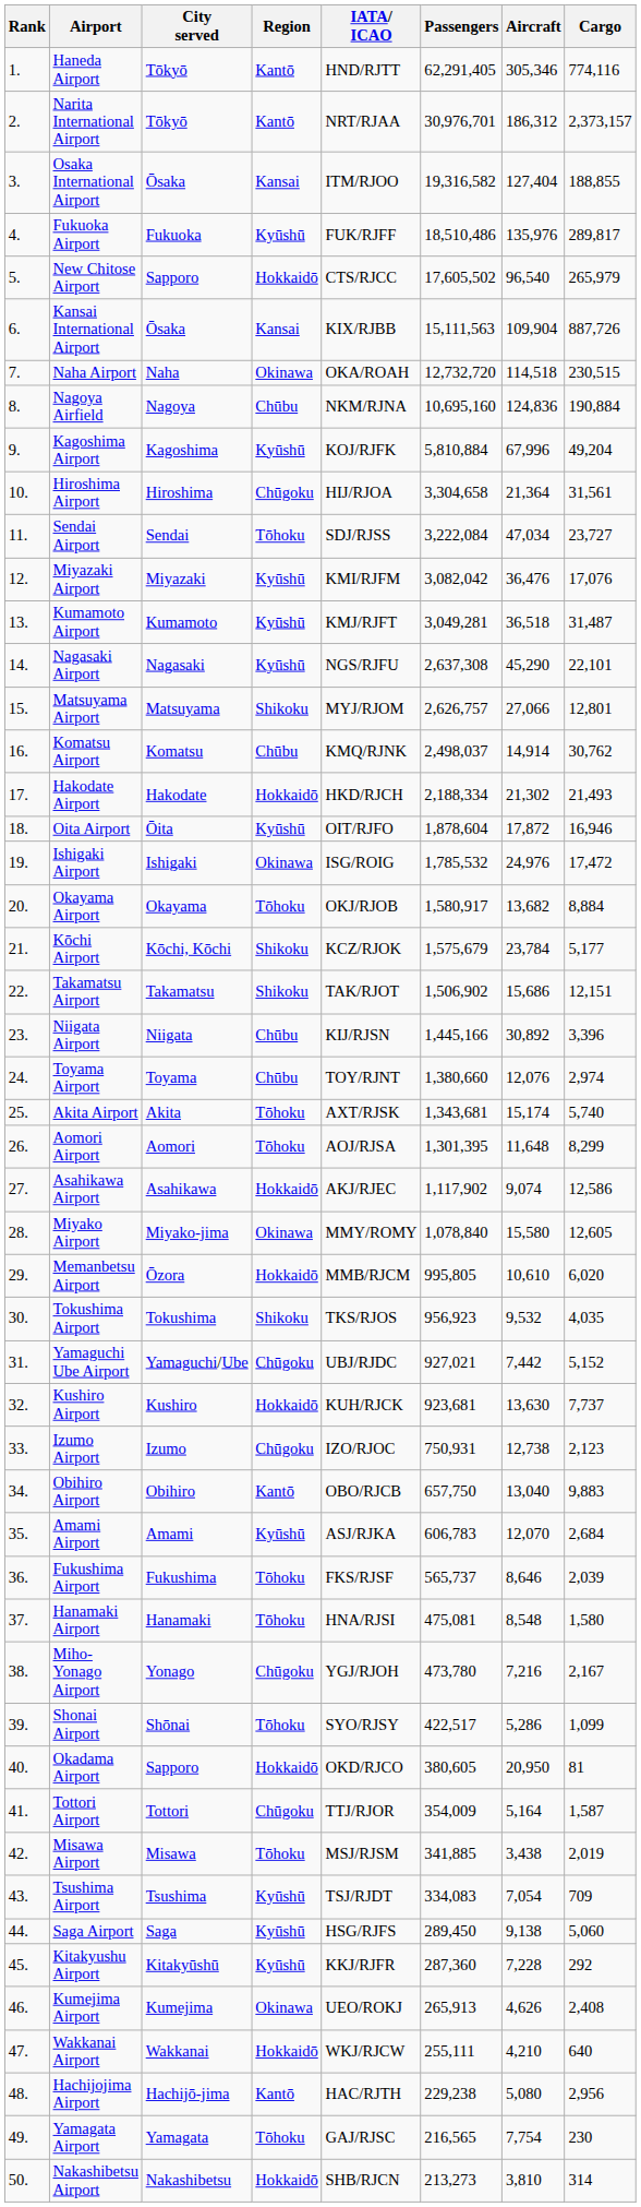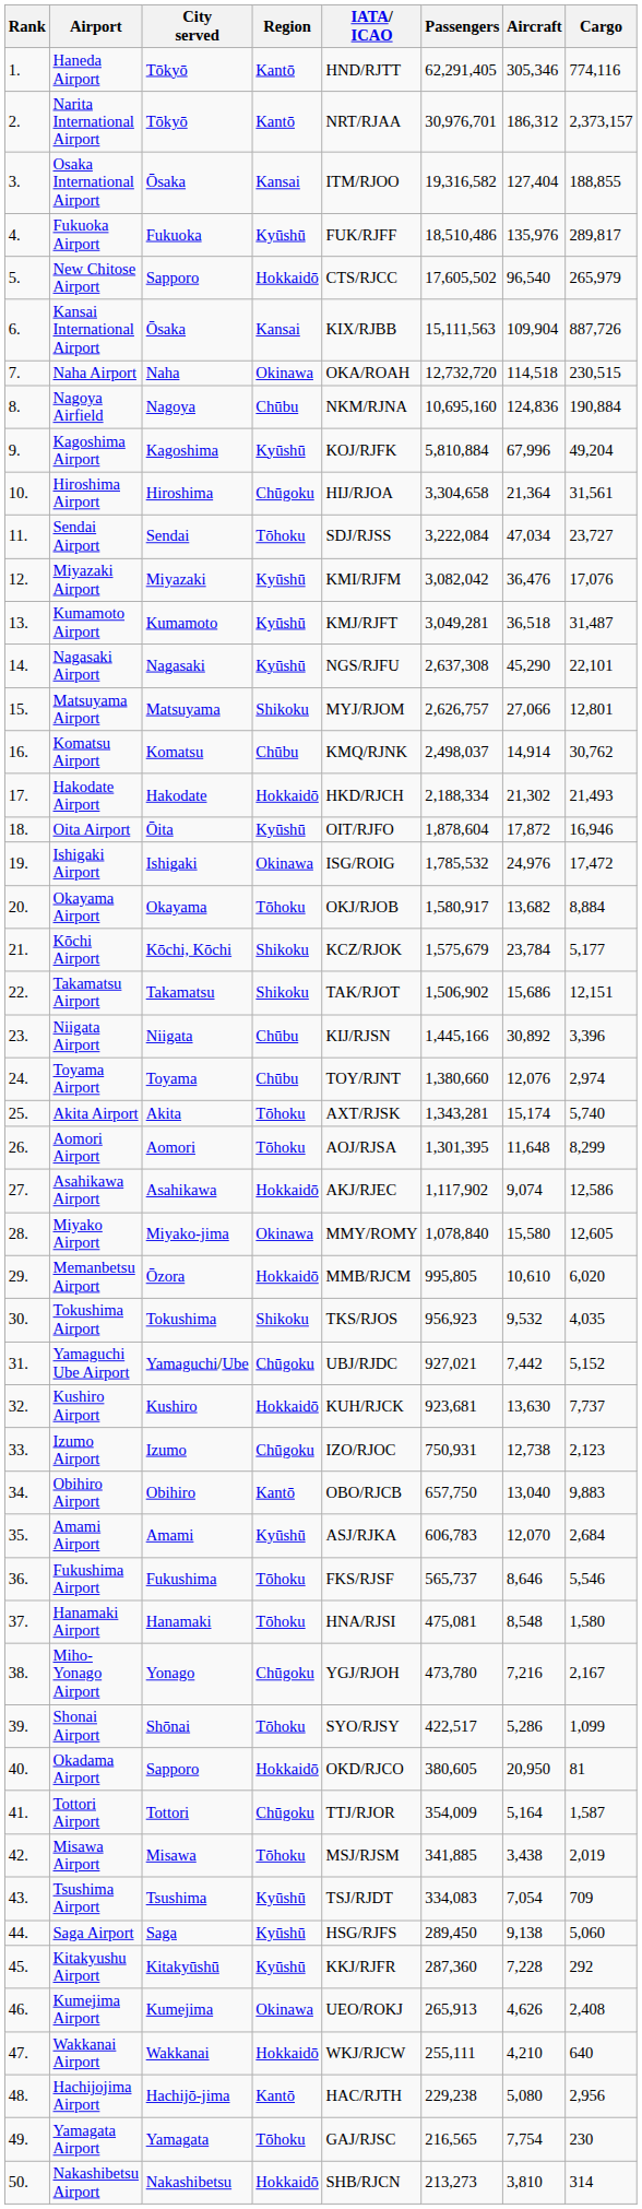 <table class="wikitable sortable">
 <tr>
 <th>Rank</th>
 <th>Airport</th>
 <th>City<br>served</th>
 <th>Region</th>
 <th><a href='#'>IATA</a>/<br><a href='#'>ICAO</a></th>
 <th>Passengers</th>
 <th>Aircraft</th>
 <th>Cargo</th>
 </tr>
 <tr>
 <td>1.</td>
 <td><a href='#'>Haneda Airport</a></td>
 <td><a href='#'>Tōkyō</a></td>
 <td><a href='#'>Kantō</a></td>
 <td>HND/RJTT</td>
 <td>62,291,405</td>
 <td>305,346</td>
 <td>774,116</td>
 </tr>
 <tr>
 <td>2.</td>
 <td><a href='#'>Narita International Airport</a></td>
 <td><a href='#'>Tōkyō</a></td>
 <td><a href='#'>Kantō</a></td>
 <td>NRT/RJAA</td>
 <td>30,976,701</td>
 <td>186,312</td>
 <td>2,373,157</td>
 </tr>
 <tr>
 <td>3.</td>
 <td><a href='#'>Osaka International Airport</a></td>
 <td><a href='#'>Ōsaka</a></td>
 <td><a href='#'>Kansai</a></td>
 <td>ITM/RJOO</td>
 <td>19,316,582</td>
 <td>127,404</td>
 <td>188,855</td>
 </tr>
 <tr>
 <td>4.</td>
 <td><a href='#'>Fukuoka Airport</a></td>
 <td><a href='#'>Fukuoka</a></td>
 <td><a href='#'>Kyūshū</a></td>
 <td>FUK/RJFF</td>
 <td>18,510,486</td>
 <td>135,976</td>
 <td>289,817</td>
 </tr>
 <tr>
 <td>5.</td>
 <td><a href='#'>New Chitose Airport</a></td>
 <td><a href='#'>Sapporo</a></td>
 <td><a href='#'>Hokkaidō</a></td>
 <td>CTS/RJCC</td>
 <td>17,605,502</td>
 <td>96,540</td>
 <td>265,979</td>
 </tr>
 <tr>
 <td>6.</td>
 <td><a href='#'>Kansai International Airport</a></td>
 <td><a href='#'>Ōsaka</a></td>
 <td><a href='#'>Kansai</a></td>
 <td>KIX/RJBB</td>
 <td>15,111,563</td>
 <td>109,904</td>
 <td>887,726</td>
 </tr>
 <tr>
 <td>7.</td>
 <td><a href='#'>Naha Airport</a></td>
 <td><a href='#'>Naha</a></td>
 <td><a href='#'>Okinawa</a></td>
 <td>OKA/ROAH</td>
 <td>12,732,720</td>
 <td>114,518</td>
 <td>230,515</td>
 </tr>
 <tr>
 <td>8.</td>
 <td><a href='#'>Nagoya Airfield</a></td>
 <td><a href='#'>Nagoya</a></td>
 <td><a href='#'>Chūbu</a></td>
 <td>NKM/RJNA</td>
 <td>10,695,160</td>
 <td>124,836</td>
 <td>190,884</td>
 </tr>
 <tr>
 <td>9.</td>
 <td><a href='#'>Kagoshima Airport</a></td>
 <td><a href='#'>Kagoshima</a></td>
 <td><a href='#'>Kyūshū</a></td>
 <td>KOJ/RJFK</td>
 <td>5,810,884</td>
 <td>67,996</td>
 <td>49,204</td>
 </tr>
 <tr>
 <td>10.</td>
 <td><a href='#'>Hiroshima Airport</a></td>
 <td><a href='#'>Hiroshima</a></td>
 <td><a href='#'>Chūgoku</a></td>
 <td>HIJ/RJOA</td>
 <td>3,304,658</td>
 <td>21,364</td>
 <td>31,561</td>
 </tr>
 <tr>
 <td>11.</td>
 <td><a href='#'>Sendai Airport</a></td>
 <td><a href='#'>Sendai</a></td>
 <td><a href='#'>Tōhoku</a></td>
 <td>SDJ/RJSS</td>
 <td>3,222,084</td>
 <td>47,034</td>
 <td>23,727</td>
 </tr>
 <tr>
 <td>12.</td>
 <td><a href='#'>Miyazaki Airport</a></td>
 <td><a href='#'>Miyazaki</a></td>
 <td><a href='#'>Kyūshū</a></td>
 <td>KMI/RJFM</td>
 <td>3,082,042</td>
 <td>36,476</td>
 <td>17,076</td>
 </tr>
 <tr>
 <td>13.</td>
 <td><a href='#'>Kumamoto Airport</a></td>
 <td><a href='#'>Kumamoto</a></td>
 <td><a href='#'>Kyūshū</a></td>
 <td>KMJ/RJFT</td>
 <td>3,049,281</td>
 <td>36,518</td>
 <td>31,487</td>
 </tr>
 <tr>
 <td>14.</td>
 <td><a href='#'>Nagasaki Airport</a></td>
 <td><a href='#'>Nagasaki</a></td>
 <td><a href='#'>Kyūshū</a></td>
 <td>NGS/RJFU</td>
 <td>2,637,308</td>
 <td>45,290</td>
 <td>22,101</td>
 </tr>
 <tr>
 <td>15.</td>
 <td><a href='#'>Matsuyama Airport</a></td>
 <td><a href='#'>Matsuyama</a></td>
 <td><a href='#'>Shikoku</a></td>
 <td>MYJ/RJOM</td>
 <td>2,626,757</td>
 <td>27,066</td>
 <td>12,801</td>
 </tr>
 <tr>
 <td>16.</td>
 <td><a href='#'>Komatsu Airport</a></td>
 <td><a href='#'>Komatsu</a></td>
 <td><a href='#'>Chūbu</a></td>
 <td>KMQ/RJNK</td>
 <td>2,498,037</td>
 <td>14,914</td>
 <td>30,762</td>
 </tr>
 <tr>
 <td>17.</td>
 <td><a href='#'>Hakodate Airport</a></td>
 <td><a href='#'>Hakodate</a></td>
 <td><a href='#'>Hokkaidō</a></td>
 <td>HKD/RJCH</td>
 <td>2,188,334</td>
 <td>21,302</td>
 <td>21,493</td>
 </tr>
 <tr>
 <td>18.</td>
 <td><a href='#'>Oita Airport</a></td>
 <td><a href='#'>Ōita</a></td>
 <td><a href='#'>Kyūshū</a></td>
 <td>OIT/RJFO</td>
 <td>1,878,604</td>
 <td>17,872</td>
 <td>16,946</td>
 </tr>
 <tr>
 <td>19.</td>
 <td><a href='#'>Ishigaki Airport</a></td>
 <td><a href='#'>Ishigaki</a></td>
 <td><a href='#'>Okinawa</a></td>
 <td>ISG/ROIG</td>
 <td>1,785,532</td>
 <td>24,976</td>
 <td>17,472</td>
 </tr>
 <tr>
 <td>20.</td>
 <td><a href='#'>Okayama Airport</a></td>
 <td><a href='#'>Okayama</a></td>
 <td><a href='#'>Tōhoku</a></td>
 <td>OKJ/RJOB</td>
 <td>1,580,917</td>
 <td>13,682</td>
 <td>8,884</td>
 </tr>
 <tr>
 <td>21.</td>
 <td><a href='#'>Kōchi Airport</a></td>
 <td><a href='#'>Kōchi, Kōchi</a></td>
 <td><a href='#'>Shikoku</a></td>
 <td>KCZ/RJOK</td>
 <td>1,575,679</td>
 <td>23,784</td>
 <td>5,177</td>
 </tr>
 <tr>
 <td>22.</td>
 <td><a href='#'>Takamatsu Airport</a></td>
 <td><a href='#'>Takamatsu</a></td>
 <td><a href='#'>Shikoku</a></td>
 <td>TAK/RJOT</td>
 <td>1,506,902</td>
 <td>15,686</td>
 <td>12,151</td>
 </tr>
 <tr>
 <td>23.</td>
 <td><a href='#'>Niigata Airport</a></td>
 <td><a href='#'>Niigata</a></td>
 <td><a href='#'>Chūbu</a></td>
 <td>KIJ/RJSN</td>
 <td>1,445,166</td>
 <td>30,892</td>
 <td>3,396</td>
 </tr>
 <tr>
 <td>24.</td>
 <td><a href='#'>Toyama Airport</a></td>
 <td><a href='#'>Toyama</a></td>
 <td><a href='#'>Chūbu</a></td>
 <td>TOY/RJNT</td>
 <td>1,380,660</td>
 <td>12,076</td>
 <td>2,974</td>
 </tr>
 <tr>
 <td>25.</td>
 <td><a href='#'>Akita Airport</a></td>
 <td><a href='#'>Akita</a></td>
 <td><a href='#'>Tōhoku</a></td>
 <td>AXT/RJSK</td>
-<td>1,343,681</td>
+<td>1,343,281</td>
 <td>15,174</td>
 <td>5,740</td>
 </tr>
 <tr>
 <td>26.</td>
 <td><a href='#'>Aomori Airport</a></td>
 <td><a href='#'>Aomori</a></td>
 <td><a href='#'>Tōhoku</a></td>
 <td>AOJ/RJSA</td>
 <td>1,301,395</td>
 <td>11,648</td>
 <td>8,299</td>
 </tr>
 <tr>
 <td>27.</td>
 <td><a href='#'>Asahikawa Airport</a></td>
 <td><a href='#'>Asahikawa</a></td>
 <td><a href='#'>Hokkaidō</a></td>
 <td>AKJ/RJEC</td>
 <td>1,117,902</td>
 <td>9,074</td>
 <td>12,586</td>
 </tr>
 <tr>
 <td>28.</td>
 <td><a href='#'>Miyako Airport</a></td>
 <td><a href='#'>Miyako-jima</a></td>
 <td><a href='#'>Okinawa</a></td>
 <td>MMY/ROMY</td>
 <td>1,078,840</td>
 <td>15,580</td>
 <td>12,605</td>
 </tr>
 <tr>
 <td>29.</td>
 <td><a href='#'>Memanbetsu Airport</a></td>
 <td><a href='#'>Ōzora</a></td>
 <td><a href='#'>Hokkaidō</a></td>
 <td>MMB/RJCM</td>
 <td>995,805</td>
 <td>10,610</td>
 <td>6,020</td>
 </tr>
 <tr>
 <td>30.</td>
 <td><a href='#'>Tokushima Airport</a></td>
 <td><a href='#'>Tokushima</a></td>
 <td><a href='#'>Shikoku</a></td>
 <td>TKS/RJOS</td>
 <td>956,923</td>
 <td>9,532</td>
 <td>4,035</td>
 </tr>
 <tr>
 <td>31.</td>
 <td><a href='#'>Yamaguchi Ube Airport</a></td>
 <td><a href='#'>Yamaguchi</a>/<a href='#'>Ube</a></td>
 <td><a href='#'>Chūgoku</a></td>
 <td>UBJ/RJDC</td>
 <td>927,021</td>
 <td>7,442</td>
 <td>5,152</td>
 </tr>
 <tr>
 <td>32.</td>
 <td><a href='#'>Kushiro Airport</a></td>
 <td><a href='#'>Kushiro</a></td>
 <td><a href='#'>Hokkaidō</a></td>
 <td>KUH/RJCK</td>
 <td>923,681</td>
 <td>13,630</td>
 <td>7,737</td>
 </tr>
 <tr>
 <td>33.</td>
 <td><a href='#'>Izumo Airport</a></td>
 <td><a href='#'>Izumo</a></td>
 <td><a href='#'>Chūgoku</a></td>
 <td>IZO/RJOC</td>
 <td>750,931</td>
 <td>12,738</td>
 <td>2,123</td>
 </tr>
 <tr>
 <td>34.</td>
 <td><a href='#'>Obihiro Airport</a></td>
 <td><a href='#'>Obihiro</a></td>
 <td><a href='#'>Kantō</a></td>
 <td>OBO/RJCB</td>
 <td>657,750</td>
 <td>13,040</td>
 <td>9,883</td>
 </tr>
 <tr>
 <td>35.</td>
 <td><a href='#'>Amami Airport</a></td>
 <td><a href='#'>Amami</a></td>
 <td><a href='#'>Kyūshū</a></td>
 <td>ASJ/RJKA</td>
 <td>606,783</td>
 <td>12,070</td>
 <td>2,684</td>
 </tr>
 <tr>
 <td>36.</td>
 <td><a href='#'>Fukushima Airport</a></td>
 <td><a href='#'>Fukushima</a></td>
 <td><a href='#'>Tōhoku</a></td>
 <td>FKS/RJSF</td>
 <td>565,737</td>
 <td>8,646</td>
-<td>2,039</td>
+<td>5,546</td>
 </tr>
 <tr>
 <td>37.</td>
 <td><a href='#'>Hanamaki Airport</a></td>
 <td><a href='#'>Hanamaki</a></td>
 <td><a href='#'>Tōhoku</a></td>
 <td>HNA/RJSI</td>
 <td>475,081</td>
 <td>8,548</td>
 <td>1,580</td>
 </tr>
 <tr>
 <td>38.</td>
 <td><a href='#'>Miho-Yonago Airport</a></td>
 <td><a href='#'>Yonago</a></td>
 <td><a href='#'>Chūgoku</a></td>
 <td>YGJ/RJOH</td>
 <td>473,780</td>
 <td>7,216</td>
 <td>2,167</td>
 </tr>
 <tr>
 <td>39.</td>
 <td><a href='#'>Shonai Airport</a></td>
 <td><a href='#'>Shōnai</a></td>
 <td><a href='#'>Tōhoku</a></td>
 <td>SYO/RJSY</td>
 <td>422,517</td>
 <td>5,286</td>
 <td>1,099</td>
 </tr>
 <tr>
 <td>40.</td>
 <td><a href='#'>Okadama Airport</a></td>
 <td><a href='#'>Sapporo</a></td>
 <td><a href='#'>Hokkaidō</a></td>
 <td>OKD/RJCO</td>
 <td>380,605</td>
 <td>20,950</td>
 <td>81</td>
 </tr>
 <tr>
 <td>41.</td>
 <td><a href='#'>Tottori Airport</a></td>
 <td><a href='#'>Tottori</a></td>
 <td><a href='#'>Chūgoku</a></td>
 <td>TTJ/RJOR</td>
 <td>354,009</td>
 <td>5,164</td>
 <td>1,587</td>
 </tr>
 <tr>
 <td>42.</td>
 <td><a href='#'>Misawa Airport</a></td>
 <td><a href='#'>Misawa</a></td>
 <td><a href='#'>Tōhoku</a></td>
 <td>MSJ/RJSM</td>
 <td>341,885</td>
 <td>3,438</td>
 <td>2,019</td>
 </tr>
 <tr>
 <td>43.</td>
 <td><a href='#'>Tsushima Airport</a></td>
 <td><a href='#'>Tsushima</a></td>
 <td><a href='#'>Kyūshū</a></td>
 <td>TSJ/RJDT</td>
 <td>334,083</td>
 <td>7,054</td>
 <td>709</td>
 </tr>
 <tr>
 <td>44.</td>
 <td><a href='#'>Saga Airport</a></td>
 <td><a href='#'>Saga</a></td>
 <td><a href='#'>Kyūshū</a></td>
 <td>HSG/RJFS</td>
 <td>289,450</td>
 <td>9,138</td>
 <td>5,060</td>
 </tr>
 <tr>
 <td>45.</td>
 <td><a href='#'>Kitakyushu Airport</a></td>
 <td><a href='#'>Kitakyūshū</a></td>
 <td><a href='#'>Kyūshū</a></td>
 <td>KKJ/RJFR</td>
 <td>287,360</td>
 <td>7,228</td>
 <td>292</td>
 </tr>
 <tr>
 <td>46.</td>
 <td><a href='#'>Kumejima Airport</a></td>
 <td><a href='#'>Kumejima</a></td>
 <td><a href='#'>Okinawa</a></td>
 <td>UEO/ROKJ</td>
 <td>265,913</td>
 <td>4,626</td>
 <td>2,408</td>
 </tr>
 <tr>
 <td>47.</td>
 <td><a href='#'>Wakkanai Airport</a></td>
 <td><a href='#'>Wakkanai</a></td>
 <td><a href='#'>Hokkaidō</a></td>
 <td>WKJ/RJCW</td>
 <td>255,111</td>
 <td>4,210</td>
 <td>640</td>
 </tr>
 <tr>
 <td>48.</td>
 <td><a href='#'>Hachijojima Airport</a></td>
 <td><a href='#'>Hachijō-jima</a></td>
 <td><a href='#'>Kantō</a></td>
 <td>HAC/RJTH</td>
 <td>229,238</td>
 <td>5,080</td>
 <td>2,956</td>
 </tr>
 <tr>
 <td>49.</td>
 <td><a href='#'>Yamagata Airport</a></td>
 <td><a href='#'>Yamagata</a></td>
 <td><a href='#'>Tōhoku</a></td>
 <td>GAJ/RJSC</td>
 <td>216,565</td>
 <td>7,754</td>
 <td>230</td>
 </tr>
 <tr>
 <td>50.</td>
 <td><a href='#'>Nakashibetsu Airport</a></td>
 <td><a href='#'>Nakashibetsu</a></td>
 <td><a href='#'>Hokkaidō</a></td>
 <td>SHB/RJCN</td>
 <td>213,273</td>
 <td>3,810</td>
 <td>314</td>
 </tr>
 </table>
